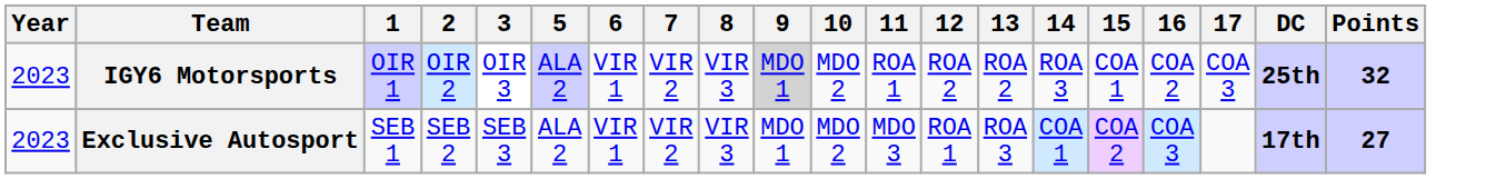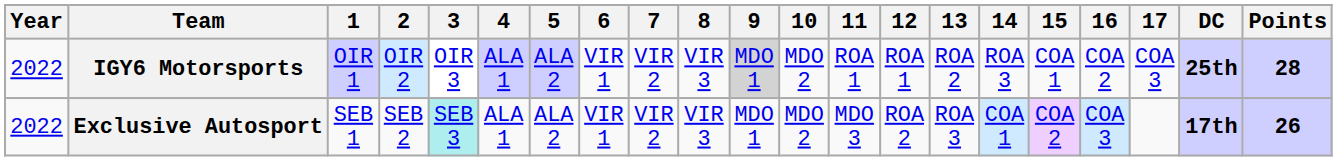 <table class="wikitable" style="text-align:center; font-size:85%">
 <tr>
 <th>Year</th>
 <th>Team</th>
 <th>1</th>
 <th>2</th>
 <th>3</th>
+<th>4</th>
 <th>5</th>
 <th>6</th>
 <th>7</th>
 <th>8</th>
 <th>9</th>
 <th>10</th>
 <th>11</th>
 <th>12</th>
 <th>13</th>
 <th>14</th>
 <th>15</th>
 <th>16</th>
 <th>17</th>
 <th>DC</th>
 <th>Points</th>
 </tr>
 <tr>
-<td><a href='#'>2023</a></td>
+<td><a href='#'>2022</a></td>
 <th nowrap>IGY6 Motorsports</th>
 <td style="background:#CFCFFF;"><a href='#'>OIR<br>1</a><br></td>
 <td style="background:#CFEAFF;"><a href='#'>OIR<br>2</a><br></td>
 <td style="background:#FFFFFF;"><a href='#'>OIR<br>3</a><br></td>
+<td style="background:#CFCFFF;"><a href='#'>ALA<br>1</a><br></td>
 <td style="background:#CFCFFF;"><a href='#'>ALA<br>2</a><br></td>
 <td><a href='#'>VIR<br>1</a></td>
 <td><a href='#'>VIR<br>2</a></td>
 <td><a href='#'>VIR<br>3</a></td>
 <td style="background: lightgrey;"><a href='#'>MDO<br>1</a></td>
 <td><a href='#'>MDO<br>2</a></td>
 <td><a href='#'>ROA<br>1</a></td>
-<td><a href='#'>ROA<br>2</a></td>
+<td><a href='#'>ROA<br>1</a></td>
 <td><a href='#'>ROA<br>2</a></td>
 <td><a href='#'>ROA<br>3</a></td>
 <td><a href='#'>COA<br>1</a></td>
 <td><a href='#'>COA<br>2</a></td>
 <td><a href='#'>COA<br>3</a></td>
 <th style="background:#CFCFFF">25th</th>
-<th style="background:#CFCFFF">32</th>
+<th style="background:#CFCFFF">28</th>
 </tr>
 <tr>
-<td><a href='#'>2023</a></td>
+<td><a href='#'>2022</a></td>
 <th nowrap>Exclusive Autosport</th>
 <td><a href='#'>SEB<br>1</a></td>
 <td><a href='#'>SEB<br>2</a></td>
-<td><a href='#'>SEB<br>3</a></td>
+<td style="background: paleturquoise;"><a href='#'>SEB<br>3</a></td>
+<td><a href='#'>ALA<br>1</a></td>
 <td><a href='#'>ALA<br>2</a></td>
 <td><a href='#'>VIR<br>1</a></td>
 <td><a href='#'>VIR<br>2</a></td>
 <td><a href='#'>VIR<br>3</a></td>
 <td><a href='#'>MDO<br>1</a></td>
 <td><a href='#'>MDO<br>2</a></td>
 <td><a href='#'>MDO<br>3</a></td>
-<td><a href='#'>ROA<br>1</a></td>
+<td><a href='#'>ROA<br>2</a></td>
 <td><a href='#'>ROA<br>3</a></td>
 <td style="background:#CFEAFF;"><a href='#'>COA<br>1</a><br></td>
 <td style="background:#EFCFFF;"><a href='#'>COA<br>2</a><br></td>
 <td style="background:#CFEAFF;"><a href='#'>COA<br>3</a><br></td>
 <td></td>
 <th style="background:#CFCFFF">17th</th>
-<th style="background:#CFCFFF">27</th>
+<th style="background:#CFCFFF">26</th>
 </tr>
 </table>
